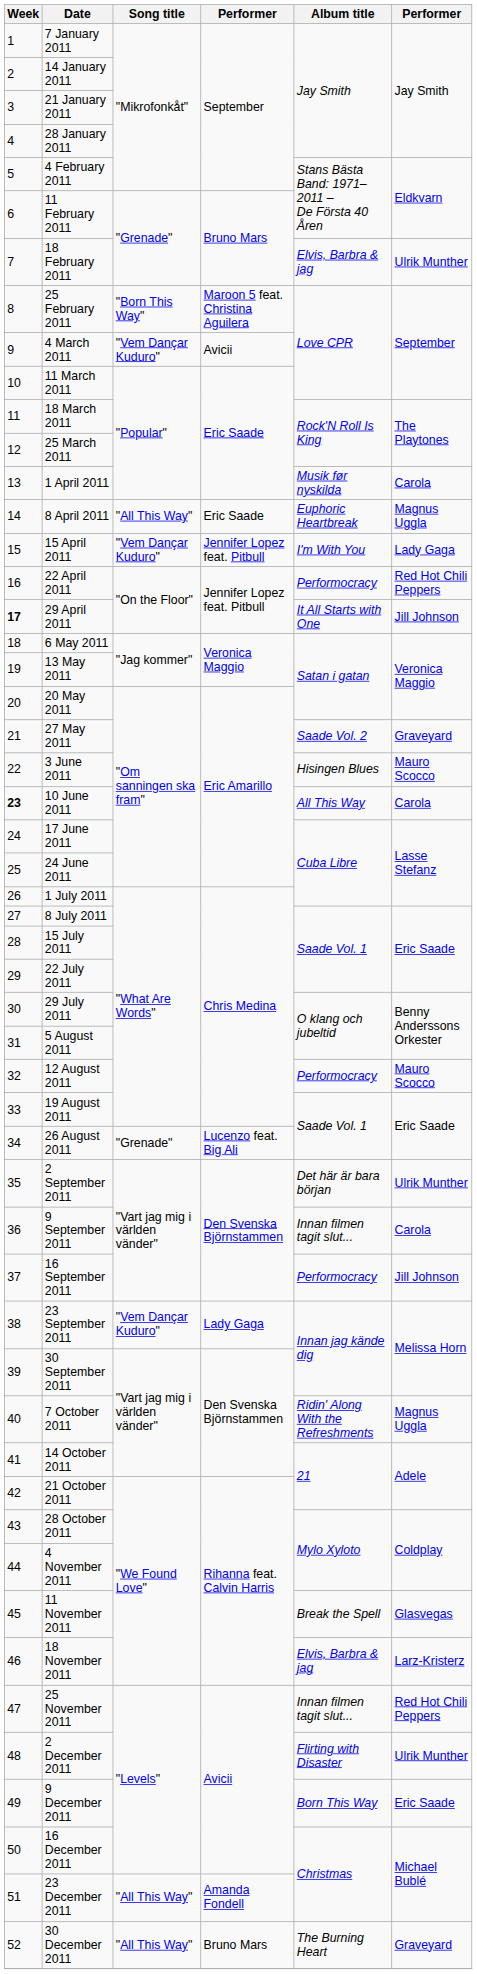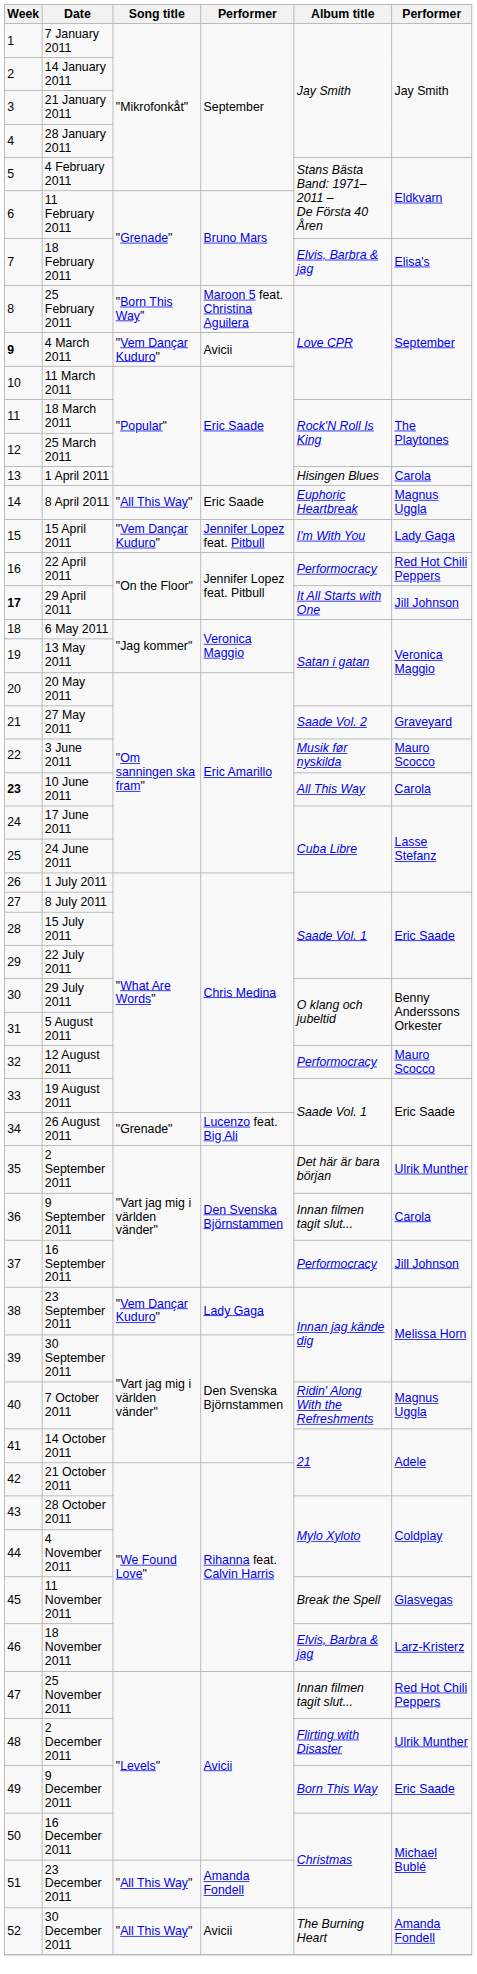 <table class="wikitable">
 <tr>
 <th>Week</th>
 <th>Date</th>
 <th>Song title</th>
 <th>Performer</th>
 <th>Album title</th>
 <th>Performer</th>
 </tr>
 <tr>
 <td>1</td>
 <td>7 January 2011</td>
 <td rowspan="5">"Mikrofonkåt"</td>
 <td rowspan="5">September</td>
 <td rowspan="4"><em>Jay Smith</em></td>
 <td rowspan="4">Jay Smith</td>
 </tr>
 <tr>
 <td>2</td>
 <td>14 January 2011</td>
 </tr>
 <tr>
 <td>3</td>
 <td>21 January 2011</td>
 </tr>
 <tr>
 <td>4</td>
 <td>28 January 2011</td>
 </tr>
 <tr>
 <td>5</td>
 <td>4 February 2011</td>
 <td rowspan="2"><em>Stans Bästa Band: 1971–2011 – <br>De Första 40 Åren</em></td>
 <td rowspan="2"><a href='#'>Eldkvarn</a></td>
 </tr>
 <tr>
 <td>6</td>
 <td>11 February 2011</td>
 <td rowspan="2">"<a href='#'>Grenade</a>"</td>
 <td rowspan="2"><a href='#'>Bruno Mars</a></td>
 </tr>
 <tr>
 <td>7</td>
 <td>18 February 2011</td>
 <td><em><a href='#'>Elvis, Barbra & jag</a></em></td>
-<td><a href='#'>Ulrik Munther</a></td>
+<td><a href='#'>Elisa's</a></td>
 </tr>
 <tr>
 <td>8</td>
 <td>25 February 2011</td>
 <td>"<a href='#'>Born This Way</a>"</td>
 <td><a href='#'>Maroon 5</a> feat. <br><a href='#'>Christina Aguilera</a></td>
 <td rowspan="3"><em><a href='#'>Love CPR</a></em></td>
 <td rowspan="3"><a href='#'>September</a></td>
 </tr>
 <tr>
-<td>9</td>
+<td><strong>9</strong></td>
 <td>4 March 2011</td>
 <td>"<a href='#'>Vem Dançar Kuduro</a>"</td>
 <td>Avicii</td>
 </tr>
 <tr>
 <td>10</td>
 <td>11 March 2011</td>
 <td rowspan="4">"<a href='#'>Popular</a>"</td>
 <td rowspan="4"><a href='#'>Eric Saade</a></td>
 </tr>
 <tr>
 <td>11</td>
 <td>18 March 2011</td>
 <td rowspan="2"><em><a href='#'>Rock'N Roll Is King</a></em></td>
 <td rowspan="2"><a href='#'>The Playtones</a></td>
 </tr>
 <tr>
 <td>12</td>
 <td>25 March 2011</td>
 </tr>
 <tr>
 <td>13</td>
 <td>1 April 2011</td>
-<td><em><a href='#'>Musik før nyskilda</a></em></td>
+<td><em>Hisingen Blues</em></td>
 <td><a href='#'>Carola</a></td>
 </tr>
 <tr>
 <td>14</td>
 <td>8 April 2011</td>
 <td>"<a href='#'>All This Way</a>"</td>
 <td>Eric Saade</td>
 <td><em><a href='#'>Euphoric Heartbreak</a></em></td>
 <td><a href='#'>Magnus Uggla</a></td>
 </tr>
 <tr>
 <td>15</td>
 <td>15 April 2011</td>
 <td>"<a href='#'>Vem Dançar Kuduro</a>"</td>
 <td><a href='#'>Jennifer Lopez</a> feat. <a href='#'>Pitbull</a></td>
 <td><em><a href='#'>I'm With You</a></em></td>
 <td><a href='#'>Lady Gaga</a></td>
 </tr>
 <tr>
 <td>16</td>
 <td>22 April 2011</td>
 <td rowspan="2">"On the Floor"</td>
 <td rowspan="2">Jennifer Lopez feat. Pitbull</td>
 <td><em><a href='#'>Performocracy</a></em></td>
 <td><a href='#'>Red Hot Chili Peppers</a></td>
 </tr>
 <tr>
 <td><strong>17</strong></td>
 <td>29 April 2011</td>
 <td><em><a href='#'>It All Starts with One</a></em></td>
 <td><a href='#'>Jill Johnson</a></td>
 </tr>
 <tr>
 <td>18</td>
 <td>6 May 2011</td>
 <td rowspan="2">"Jag kommer"</td>
 <td rowspan="2"><a href='#'>Veronica Maggio</a></td>
 <td rowspan="3"><em><a href='#'>Satan i gatan</a></em></td>
 <td rowspan="3"><a href='#'>Veronica Maggio</a></td>
 </tr>
 <tr>
 <td>19</td>
 <td>13 May 2011</td>
 </tr>
 <tr>
 <td>20</td>
 <td>20 May 2011</td>
 <td rowspan="6">"<a href='#'>Om sanningen ska fram</a>"</td>
 <td rowspan="6"><a href='#'>Eric Amarillo</a></td>
 </tr>
 <tr>
 <td>21</td>
 <td>27 May 2011</td>
 <td><em><a href='#'>Saade Vol. 2</a></em></td>
 <td><a href='#'>Graveyard</a></td>
 </tr>
 <tr>
 <td>22</td>
 <td>3 June 2011</td>
-<td><em>Hisingen Blues</em></td>
+<td><em><a href='#'>Musik før nyskilda</a></em></td>
 <td><a href='#'>Mauro Scocco</a></td>
 </tr>
 <tr>
 <td><strong>23</strong></td>
 <td>10 June 2011</td>
 <td><em><a href='#'>All This Way</a></em></td>
 <td><a href='#'>Carola</a></td>
 </tr>
 <tr>
 <td>24</td>
 <td>17 June 2011</td>
 <td rowspan="3"><em><a href='#'>Cuba Libre</a></em></td>
 <td rowspan="3"><a href='#'>Lasse Stefanz</a></td>
 </tr>
 <tr>
 <td>25</td>
 <td>24 June 2011</td>
 </tr>
 <tr>
 <td>26</td>
 <td>1 July 2011</td>
 <td rowspan="8">"<a href='#'>What Are Words</a>"</td>
 <td rowspan="8"><a href='#'>Chris Medina</a></td>
 </tr>
 <tr>
 <td>27</td>
 <td>8 July 2011</td>
 <td rowspan="3"><em><a href='#'>Saade Vol. 1</a></em></td>
 <td rowspan="3"><a href='#'>Eric Saade</a></td>
 </tr>
 <tr>
 <td>28</td>
 <td>15 July 2011</td>
 </tr>
 <tr>
 <td>29</td>
 <td>22 July 2011</td>
 </tr>
 <tr>
 <td>30</td>
 <td>29 July 2011</td>
 <td rowspan="2"><em>O klang och jubeltid</em></td>
 <td rowspan="2">Benny Anderssons Orkester</td>
 </tr>
 <tr>
 <td>31</td>
 <td>5 August 2011</td>
 </tr>
 <tr>
 <td>32</td>
 <td>12 August 2011</td>
 <td><em><a href='#'>Performocracy</a></em></td>
 <td><a href='#'>Mauro Scocco</a></td>
 </tr>
 <tr>
 <td>33</td>
 <td>19 August 2011</td>
 <td rowspan="2"><em>Saade Vol. 1</em></td>
 <td rowspan="2">Eric Saade</td>
 </tr>
 <tr>
 <td>34</td>
 <td>26 August 2011</td>
 <td>"Grenade"</td>
 <td><a href='#'>Lucenzo</a> feat. <a href='#'>Big Ali</a></td>
 </tr>
 <tr>
 <td>35</td>
 <td>2 September 2011</td>
 <td rowspan="3">"Vart jag mig i världen vänder"</td>
 <td rowspan="3"><a href='#'>Den Svenska Björnstammen</a></td>
 <td><em>Det här är bara början</em></td>
 <td><a href='#'>Ulrik Munther</a></td>
 </tr>
 <tr>
 <td>36</td>
 <td>9 September 2011</td>
 <td><em>Innan filmen tagit slut...</em></td>
 <td><a href='#'>Carola</a></td>
 </tr>
 <tr>
 <td>37</td>
 <td>16 September 2011</td>
 <td><em><a href='#'>Performocracy</a></em></td>
 <td><a href='#'>Jill Johnson</a></td>
 </tr>
 <tr>
 <td>38</td>
 <td>23 September 2011</td>
 <td>"<a href='#'>Vem Dançar Kuduro</a>"</td>
 <td><a href='#'>Lady Gaga</a></td>
 <td rowspan="2"><em><a href='#'>Innan jag kände dig</a></em></td>
 <td rowspan="2"><a href='#'>Melissa Horn</a></td>
 </tr>
 <tr>
 <td>39</td>
 <td>30 September 2011</td>
 <td rowspan="3">"Vart jag mig i världen vänder"</td>
 <td rowspan="3">Den Svenska Björnstammen</td>
 </tr>
 <tr>
 <td>40</td>
 <td>7 October 2011</td>
 <td><em><a href='#'>Ridin' Along With the Refreshments</a></em></td>
 <td><a href='#'>Magnus Uggla</a></td>
 </tr>
 <tr>
 <td>41</td>
 <td>14 October 2011</td>
 <td rowspan="2"><em><a href='#'>21</a></em></td>
 <td rowspan="2"><a href='#'>Adele</a></td>
 </tr>
 <tr>
 <td>42</td>
 <td>21 October 2011</td>
 <td rowspan="5">"<a href='#'>We Found Love</a>"</td>
 <td rowspan="5"><a href='#'>Rihanna</a> feat. <a href='#'>Calvin Harris</a></td>
 </tr>
 <tr>
 <td>43</td>
 <td>28 October 2011</td>
 <td rowspan="2"><em><a href='#'>Mylo Xyloto</a></em></td>
 <td rowspan="2"><a href='#'>Coldplay</a></td>
 </tr>
 <tr>
 <td>44</td>
 <td>4 November 2011</td>
 </tr>
 <tr>
 <td>45</td>
 <td>11 November 2011</td>
 <td><em>Break the Spell</em></td>
 <td><a href='#'>Glasvegas</a></td>
 </tr>
 <tr>
 <td>46</td>
 <td>18 November 2011</td>
 <td><em><a href='#'>Elvis, Barbra & jag</a></em></td>
 <td><a href='#'>Larz-Kristerz</a></td>
 </tr>
 <tr>
 <td>47</td>
 <td>25 November 2011</td>
 <td rowspan="4">"<a href='#'>Levels</a>"</td>
 <td rowspan="4"><a href='#'>Avicii</a></td>
 <td><em>Innan filmen tagit slut...</em></td>
 <td><a href='#'>Red Hot Chili Peppers</a></td>
 </tr>
 <tr>
 <td>48</td>
 <td>2 December 2011</td>
 <td><em><a href='#'>Flirting with Disaster</a></em></td>
 <td><a href='#'>Ulrik Munther</a></td>
 </tr>
 <tr>
 <td>49</td>
 <td>9 December 2011</td>
 <td><em><a href='#'>Born This Way</a></em></td>
 <td><a href='#'>Eric Saade</a></td>
 </tr>
 <tr>
 <td>50</td>
 <td>16 December 2011</td>
 <td rowspan="2"><em><a href='#'>Christmas</a></em></td>
 <td rowspan="2"><a href='#'>Michael Bublé</a></td>
 </tr>
 <tr>
 <td>51</td>
 <td>23 December 2011</td>
 <td>"<a href='#'>All This Way</a>"</td>
 <td><a href='#'>Amanda Fondell</a></td>
 </tr>
 <tr>
 <td>52</td>
 <td>30 December 2011</td>
 <td>"<a href='#'>All This Way</a>"</td>
-<td>Bruno Mars</td>
+<td>Avicii</td>
 <td><em>The Burning Heart</em></td>
-<td><a href='#'>Graveyard</a></td>
+<td><a href='#'>Amanda Fondell</a></td>
 </tr>
 <tr>
 </tr>
 </table>
